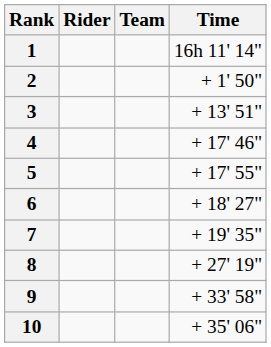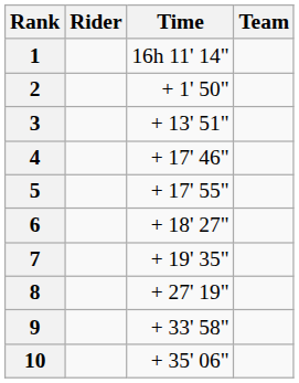 <table class="wikitable" margin-bottom:0;">
 <tr>
 <th scope="col">Rank</th>
 <th scope="col">Rider</th>
+<th scope="col">Time</th>
 <th scope="col">Team</th>
-<th scope="col">Time</th>
 </tr>
 <tr>
 <th scope="row">1</th>
 <td> </td>
+<td align="right">16h 11' 14"</td>
 <td></td>
-<td align="right">16h 11' 14"</td>
 </tr>
 <tr>
 <th scope="row">2</th>
 <td></td>
+<td align="right">+ 1' 50"</td>
 <td></td>
-<td align="right">+ 1' 50"</td>
 </tr>
 <tr>
 <th scope="row">3</th>
 <td></td>
+<td align="right">+ 13' 51"</td>
 <td></td>
-<td align="right">+ 13' 51"</td>
 </tr>
 <tr>
 <th scope="row">4</th>
 <td></td>
+<td align="right">+ 17' 46"</td>
 <td></td>
-<td align="right">+ 17' 46"</td>
 </tr>
 <tr>
 <th scope="row">5</th>
 <td></td>
+<td align="right">+ 17' 55"</td>
 <td></td>
-<td align="right">+ 17' 55"</td>
 </tr>
 <tr>
 <th scope="row">6</th>
 <td></td>
+<td align="right">+ 18' 27"</td>
 <td></td>
-<td align="right">+ 18' 27"</td>
 </tr>
 <tr>
 <th scope="row">7</th>
 <td></td>
+<td align="right">+ 19' 35"</td>
 <td></td>
-<td align="right">+ 19' 35"</td>
 </tr>
 <tr>
 <th scope="row">8</th>
 <td></td>
+<td align="right">+ 27' 19"</td>
 <td></td>
-<td align="right">+ 27' 19"</td>
 </tr>
 <tr>
 <th scope="row">9</th>
 <td></td>
+<td align="right">+ 33' 58"</td>
 <td></td>
-<td align="right">+ 33' 58"</td>
 </tr>
 <tr>
 <th scope="row">10</th>
 <td></td>
+<td align="right">+ 35' 06"</td>
 <td></td>
-<td align="right">+ 35' 06"</td>
 </tr>
 </table>
